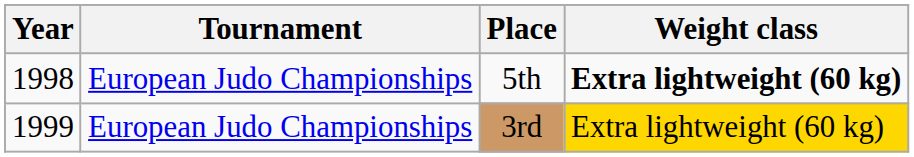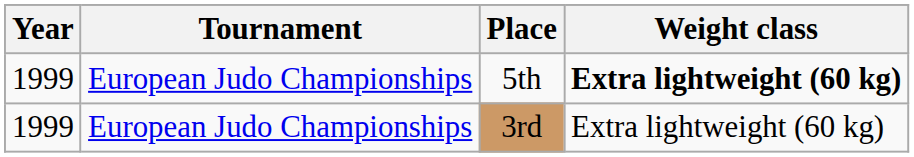 <table class=wikitable>
 <tr>
 <th>Year</th>
 <th>Tournament</th>
 <th>Place</th>
 <th>Weight class</th>
 </tr>
 <tr>
-<td>1998</td>
+<td>1999</td>
 <td><a href='#'>European Judo Championships</a></td>
 <td align="center">5th</td>
 <td><strong>Extra lightweight (60 kg)</strong></td>
 </tr>
 <tr>
 <td>1999</td>
 <td><a href='#'>European Judo Championships</a></td>
 <td bgcolor="cc9966 " align="center">3rd</td>
-<td style="background: gold;">Extra lightweight (60 kg)</td>
+<td>Extra lightweight (60 kg)</td>
 </tr>
 </table>
